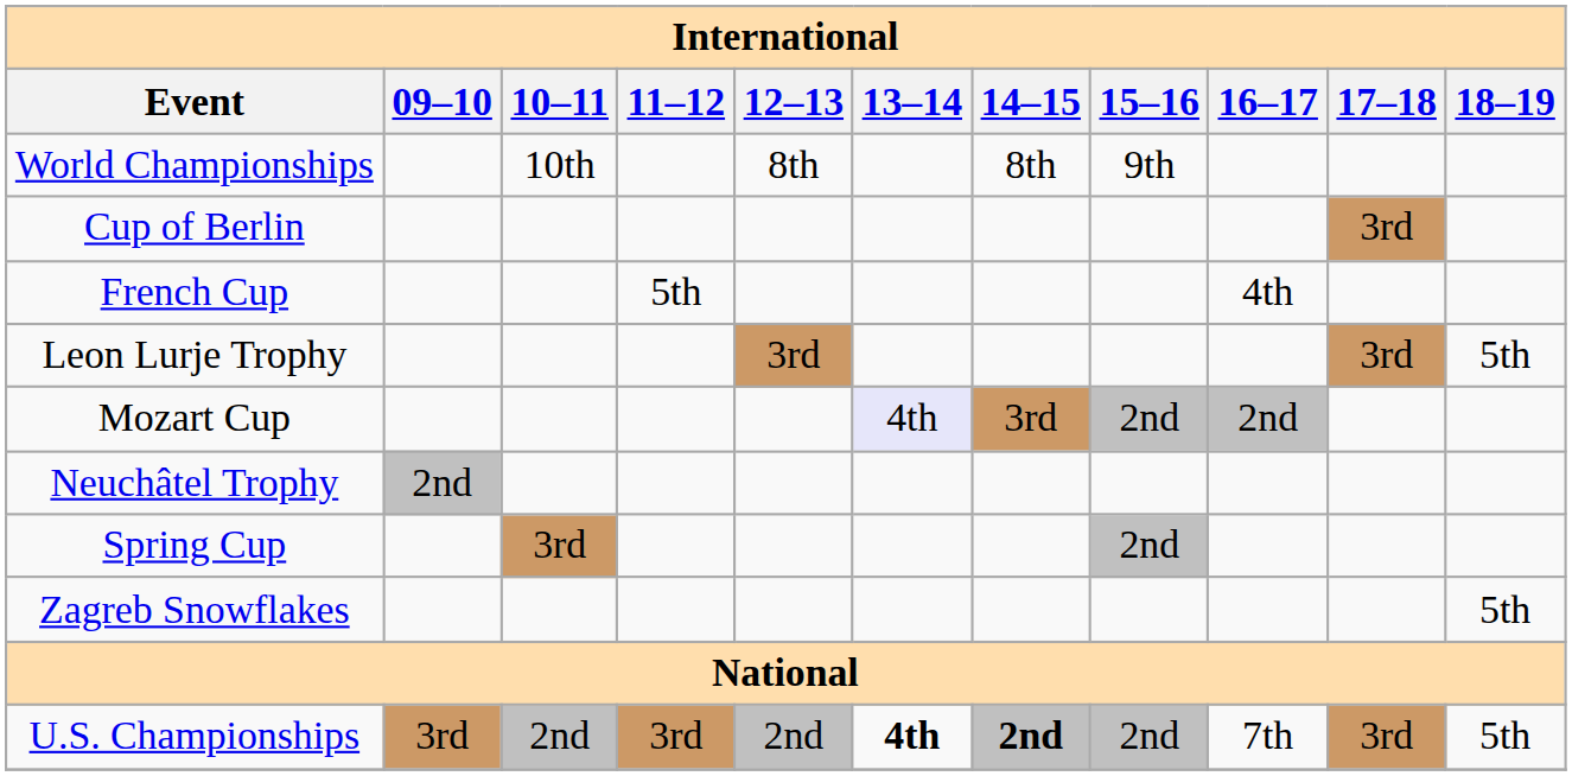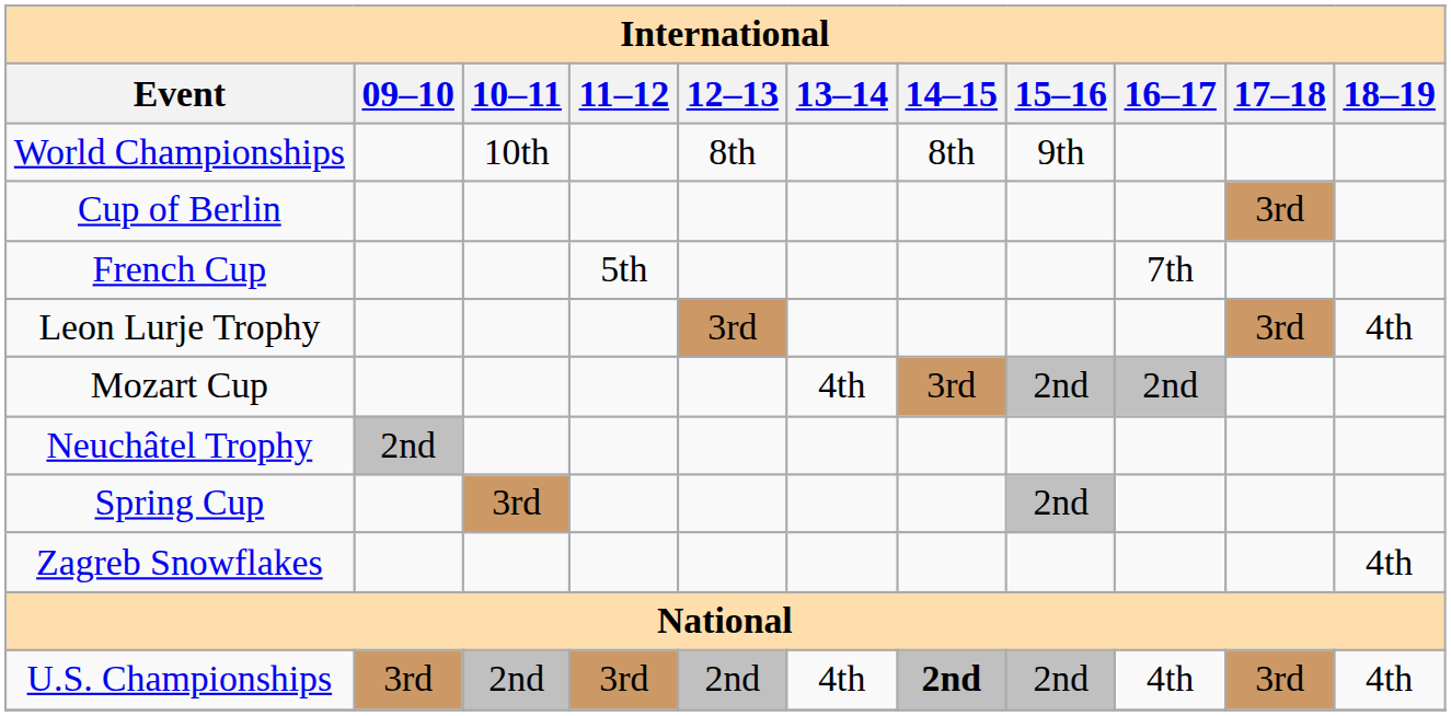 <table class="wikitable">
 <tr>
 <th colspan="16" style="background-color: #ffdead; " align="center"><strong>International</strong></th>
 </tr>
 <tr>
 <th>Event</th>
 <th><a href='#'>09–10</a></th>
 <th><a href='#'>10–11</a></th>
 <th><a href='#'>11–12</a></th>
 <th><a href='#'>12–13</a></th>
 <th><a href='#'>13–14</a></th>
 <th><a href='#'>14–15</a></th>
 <th><a href='#'>15–16</a></th>
 <th><a href='#'>16–17</a></th>
 <th><a href='#'>17–18</a></th>
 <th><a href='#'>18–19</a></th>
 </tr>
 <tr>
 <td align="center"><a href='#'>World Championships</a></td>
 <td 2009-10 align="center"></td>
 <td 2010-11 align="center">10th</td>
 <td 2011-12 align="center"></td>
 <td 2012-13 align="center">8th</td>
 <td 2013-14 align="center"></td>
 <td 2014-15 align="center">8th</td>
 <td 2015-16 align="center">9th</td>
 <td></td>
 <td></td>
 <td></td>
 </tr>
 <tr>
 <td align="center"><a href='#'>Cup of Berlin</a></td>
 <td></td>
 <td></td>
 <td></td>
 <td></td>
 <td></td>
 <td></td>
 <td></td>
 <td></td>
 <td bgcolor="cc9966" align="center">3rd</td>
 <td></td>
 </tr>
 <tr>
 <td align="center"><a href='#'>French Cup</a></td>
 <td align="center" 2009-10></td>
 <td align="center" 2010-11></td>
 <td align="center" 2011-12>5th</td>
 <td align="center" 2012-13></td>
 <td align="center" 2013-14></td>
 <td></td>
 <td></td>
-<td align="center">4th</td>
+<td align="center">7th</td>
 <td></td>
 <td></td>
 </tr>
 <tr>
 <td align="center">Leon Lurje Trophy</td>
 <td align="center" 2009-10></td>
 <td align="center" 2010-11></td>
 <td align="center" 2011-12></td>
 <td bgcolor="cc9966" align="center" 2012-13>3rd</td>
 <td align="center" 2013-14></td>
 <td></td>
 <td></td>
 <td></td>
 <td bgcolor="cc9966" align="center">3rd</td>
-<td align="center">5th</td>
+<td align="center">4th</td>
 </tr>
 <tr>
 <td align="center">Mozart Cup</td>
 <td align="center" 2009-10></td>
 <td align="center" 2010-11></td>
 <td align="center" 2011-12></td>
 <td align="center" 2012-13></td>
-<td align="center" 2013-14 style="background: lavender;">4th</td>
+<td align="center" 2013-14>4th</td>
 <td bgcolor="cc9966" align="center" 2014-15>3rd</td>
 <td bgcolor="silver" align="center" 2015-16>2nd</td>
 <td bgcolor="silver" align="center">2nd</td>
 <td></td>
 <td></td>
 </tr>
 <tr>
 <td align="center"><a href='#'>Neuchâtel Trophy</a></td>
 <td bgcolor="silver" align="center" 2009-10>2nd</td>
 <td align="center" 2010-11></td>
 <td align="center" 2011-12></td>
 <td align="center" 2012-13></td>
 <td align="center" 2013-14></td>
 <td></td>
 <td></td>
 <td></td>
 <td></td>
 <td></td>
 </tr>
 <tr>
 <td align="center"><a href='#'>Spring Cup</a></td>
 <td align="center" 2009-10></td>
 <td bgcolor="cc9966" align="center" 2010-11>3rd</td>
 <td align="center" 2011-12></td>
 <td align="center" 2012-13></td>
 <td align="center" 2013-14></td>
 <td></td>
 <td bgcolor="silver" align="center" 2015-16>2nd</td>
 <td></td>
 <td></td>
 <td></td>
 </tr>
 <tr>
 <td align="center"><a href='#'>Zagreb Snowflakes</a></td>
 <td></td>
 <td></td>
 <td></td>
 <td></td>
 <td></td>
 <td></td>
 <td></td>
 <td></td>
 <td></td>
-<td align="center">5th</td>
+<td align="center">4th</td>
 </tr>
 <tr>
 <th colspan="11" style="background-color: #ffdead; " align="center"><strong>National</strong></th>
 </tr>
 <tr>
 <td align="center"><a href='#'>U.S. Championships</a></td>
 <td bgcolor="cc9966" align="center" 2009-10>3rd</td>
 <td bgcolor="silver" align="center" 2010-11>2nd</td>
 <td bgcolor="cc9966" align="center" 2011-12>3rd</td>
 <td bgcolor="silver" align="center" 2012-13>2nd</td>
-<td align="center" 2013-14><strong>4th</strong></td>
+<td align="center" 2013-14>4th</td>
 <td bgcolor="silver" align="center" 2014-15><strong>2nd</strong></td>
 <td bgcolor="silver" align="center" 2015-16>2nd</td>
-<td align="center">7th</td>
+<td align="center">4th</td>
 <td bgcolor="cc9966" align="center">3rd</td>
-<td align="center">5th</td>
+<td align="center">4th</td>
 </tr>
 <tr>
 </tr>
 </table>
